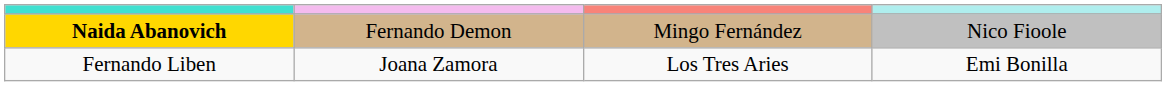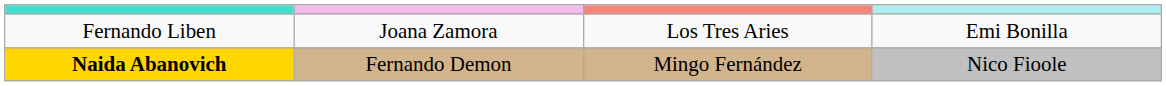 <table class="wikitable" style="text-align:center; font-size:100%; width:100%">
 <tr>
 <td style="width:13%" bgcolor="turquoise"><strong></strong></td>
 <td style="width:13%" bgcolor="#f4bbee"><strong></strong></td>
 <td style="width:13%" bgcolor="#f88379"><strong></strong></td>
 <td style="width:13%" bgcolor="#afeeee"><strong></strong></td>
 </tr>
 <tr>
+<td>Fernando Liben</td>
+<td>Joana Zamora</td>
+<td>Los Tres Aries</td>
+<td>Emi Bonilla</td>
+</tr>
+<tr>
 <td bgcolor="gold"><strong>Naida Abanovich</strong></td>
 <td bgcolor="tan">Fernando Demon</td>
 <td bgcolor="tan">Mingo Fernández</td>
 <td bgcolor="silver">Nico Fioole</td>
 </tr>
-<tr>
-<td>Fernando Liben</td>
-<td>Joana Zamora</td>
-<td>Los Tres Aries</td>
-<td>Emi Bonilla</td>
-</tr>
 </table>
